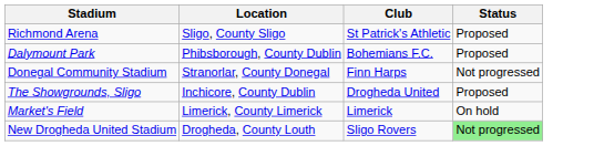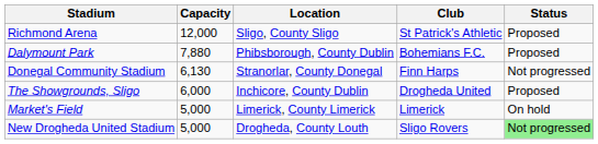 <table class="wikitable">
 <tr>
 <th>Stadium</th>
+<th>Capacity</th>
 <th>Location</th>
 <th>Club</th>
 <th>Status</th>
 </tr>
 <tr>
 <td><a href='#'>Richmond Arena</a></td>
+<td>12,000</td>
 <td><a href='#'>Sligo</a>, <a href='#'>County Sligo</a></td>
 <td><a href='#'>St Patrick's Athletic</a></td>
 <td>Proposed</td>
 </tr>
 <tr>
 <td><em><a href='#'>Dalymount Park</a></em></td>
+<td>7,880</td>
 <td><a href='#'>Phibsborough</a>, <a href='#'>County Dublin</a></td>
 <td><a href='#'>Bohemians F.C.</a></td>
 <td>Proposed</td>
 </tr>
 <tr>
 <td><a href='#'>Donegal Community Stadium</a></td>
+<td>6,130</td>
 <td><a href='#'>Stranorlar</a>, <a href='#'>County Donegal</a></td>
 <td><a href='#'>Finn Harps</a></td>
 <td>Not progressed</td>
 </tr>
 <tr>
 <td><em><a href='#'>The Showgrounds, Sligo</a></em></td>
+<td>6,000</td>
 <td><a href='#'>Inchicore</a>, <a href='#'>County Dublin</a></td>
 <td><a href='#'>Drogheda United</a></td>
 <td>Proposed</td>
 </tr>
 <tr>
 <td><em><a href='#'>Market's Field</a></em></td>
+<td>5,000</td>
 <td><a href='#'>Limerick</a>, <a href='#'>County Limerick</a></td>
 <td><a href='#'>Limerick</a></td>
 <td>On hold</td>
 </tr>
 <tr>
 <td><a href='#'>New Drogheda United Stadium</a></td>
+<td>5,000</td>
 <td><a href='#'>Drogheda</a>, <a href='#'>County Louth</a></td>
 <td><a href='#'>Sligo Rovers</a></td>
 <td style="background: lightgreen;">Not progressed</td>
 </tr>
 </table>
